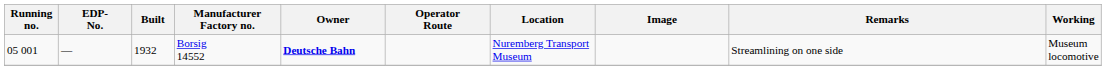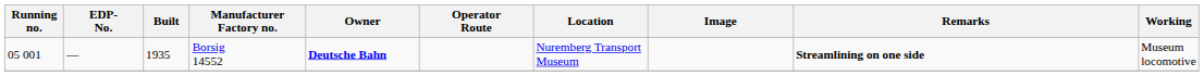 <table class="wikitable" style="width="100%"; border:solid 1px #AAAAAA;background:#e3e3e3;">
 <tr>
 <th width="5%">Running<br>no.</th>
 <th width="7%">EDP-<br>No.</th>
 <th width="4%">Built</th>
 <th width="10%">Manufacturer<br>Factory no.</th>
 <th width="10%">Owner</th>
 <th width="10%">Operator<br>Route</th>
 <th width="10%">Location</th>
 <th width="13%">Image</th>
 <th width="37%">Remarks</th>
 <th width="7%">Working</th>
 </tr>
 <tr>
 <td>05 001</td>
 <td>—</td>
-<td>1932</td>
+<td>1935</td>
 <td><a href='#'>Borsig</a><br>14552</td>
 <td><strong><a href='#'>Deutsche Bahn</a></strong></td>
 <td></td>
 <td><a href='#'>Nuremberg Transport Museum</a></td>
 <td></td>
-<td>Streamlining on one side</td>
+<td><strong>Streamlining on one side</strong></td>
 <td>Museum locomotive</td>
 </tr>
 <tr>
 </tr>
 </table>
